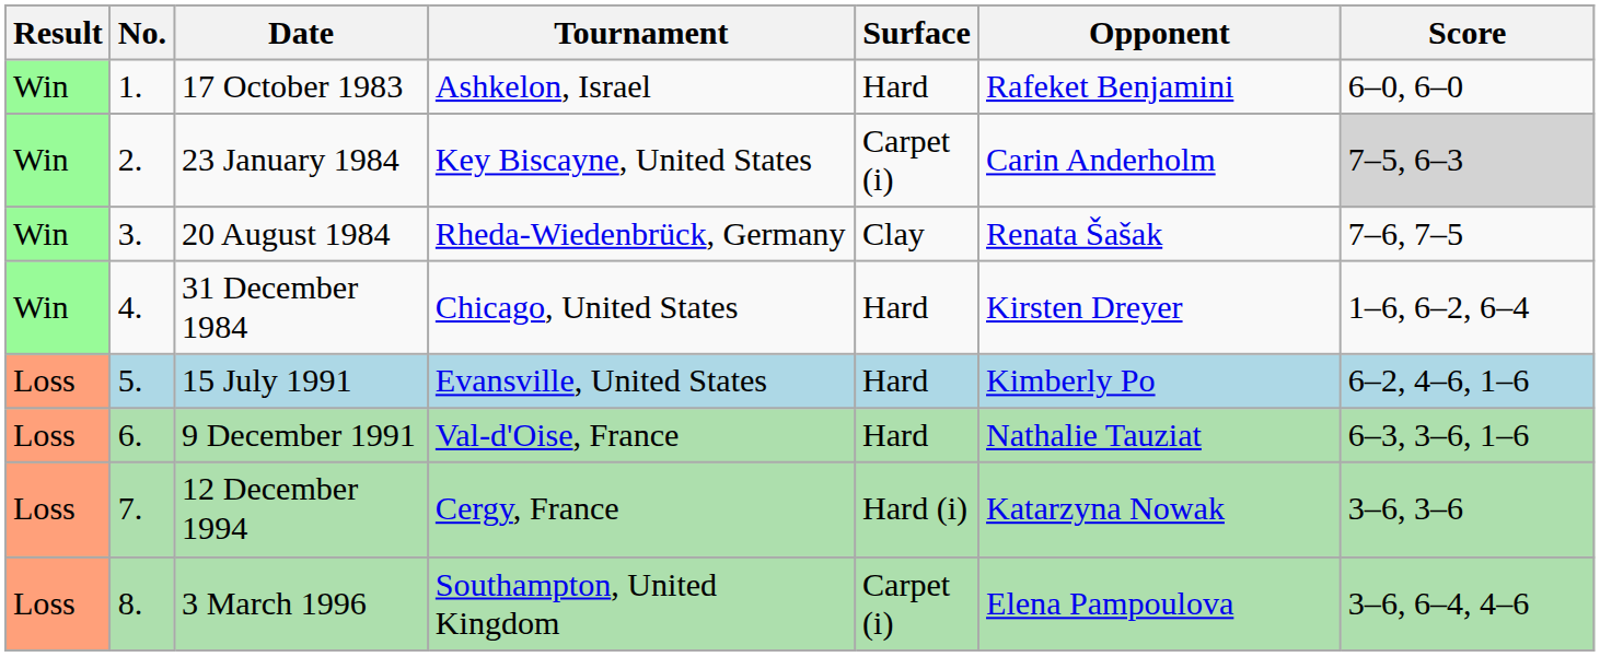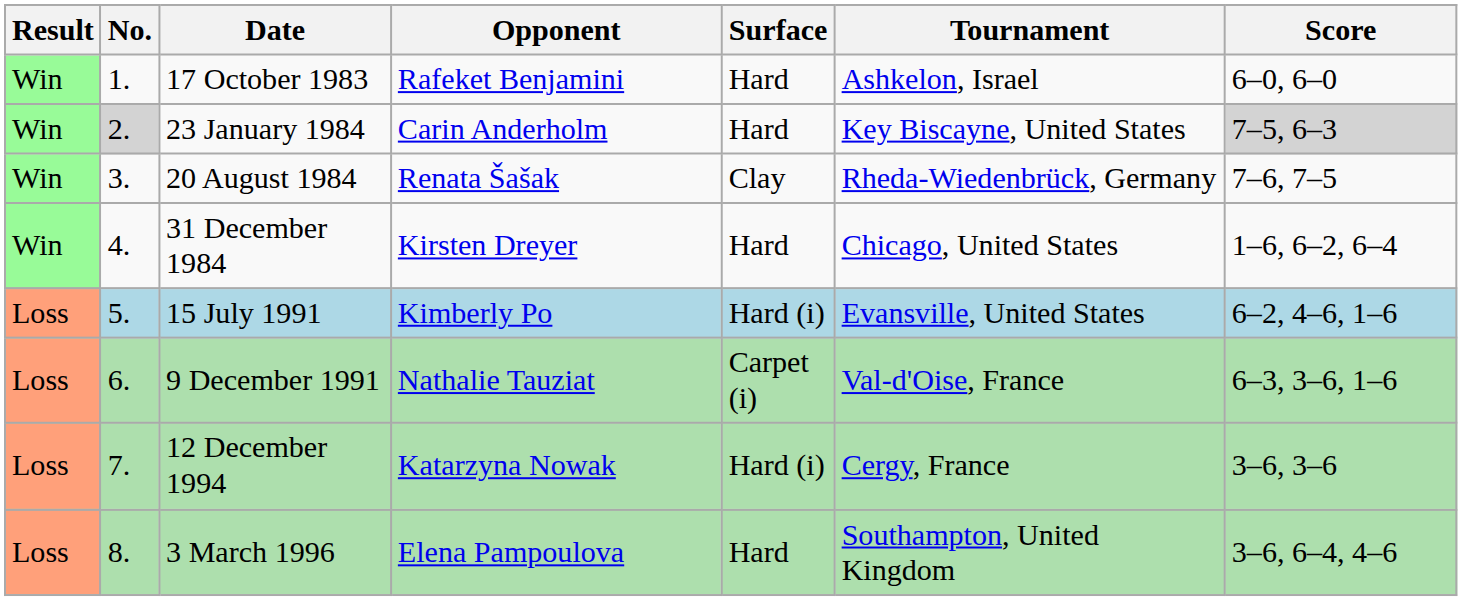 <table class="sortable wikitable" style="font-size:95%;">
 <tr>
 <th>Result</th>
 <th>No.</th>
 <th width=110>Date</th>
+<th width=160>Opponent</th>
+<th width=50>Surface</th>
 <th width=190>Tournament</th>
-<th width=50>Surface</th>
-<th width=160>Opponent</th>
 <th width=110 class=unsortable>Score</th>
 </tr>
 <tr>
 <td style="background:#98fb98;">Win</td>
 <td>1.</td>
 <td>17 October 1983</td>
+<td> <a href='#'>Rafeket Benjamini</a></td>
+<td>Hard</td>
 <td><a href='#'>Ashkelon</a>, Israel</td>
-<td>Hard</td>
-<td> <a href='#'>Rafeket Benjamini</a></td>
 <td>6–0, 6–0</td>
 </tr>
 <tr>
 <td style="background:#98fb98;">Win</td>
-<td>2.</td>
+<td style="background: lightgrey;">2.</td>
 <td>23 January 1984</td>
+<td> <a href='#'>Carin Anderholm</a></td>
+<td>Hard</td>
 <td><a href='#'>Key Biscayne</a>, United States</td>
-<td>Carpet (i)</td>
-<td> <a href='#'>Carin Anderholm</a></td>
 <td style="background: lightgrey;">7–5, 6–3</td>
 </tr>
 <tr>
 <td style="background:#98fb98;">Win</td>
 <td>3.</td>
 <td>20 August 1984</td>
+<td> <a href='#'>Renata Šašak</a></td>
+<td>Clay</td>
 <td><a href='#'>Rheda-Wiedenbrück</a>, Germany</td>
-<td>Clay</td>
-<td> <a href='#'>Renata Šašak</a></td>
 <td>7–6, 7–5</td>
 </tr>
 <tr>
 <td style="background:#98fb98;">Win</td>
 <td>4.</td>
 <td>31 December 1984</td>
+<td> <a href='#'>Kirsten Dreyer</a></td>
+<td>Hard</td>
 <td><a href='#'>Chicago</a>, United States</td>
-<td>Hard</td>
-<td> <a href='#'>Kirsten Dreyer</a></td>
 <td>1–6, 6–2, 6–4</td>
 </tr>
 <tr bgcolor="lightblue">
 <td style="background:#ffa07a;">Loss</td>
 <td>5.</td>
 <td>15 July 1991</td>
+<td> <a href='#'>Kimberly Po</a></td>
+<td>Hard (i)</td>
 <td><a href='#'>Evansville</a>, United States</td>
-<td>Hard</td>
-<td> <a href='#'>Kimberly Po</a></td>
 <td>6–2, 4–6, 1–6</td>
 </tr>
 <tr style="background:#addfad;">
 <td style="background:#ffa07a;">Loss</td>
 <td>6.</td>
 <td>9 December 1991</td>
+<td> <a href='#'>Nathalie Tauziat</a></td>
+<td>Carpet (i)</td>
 <td><a href='#'>Val-d'Oise</a>, France</td>
-<td>Hard</td>
-<td> <a href='#'>Nathalie Tauziat</a></td>
 <td>6–3, 3–6, 1–6</td>
 </tr>
 <tr style="background:#addfad;">
 <td style="background:#ffa07a;">Loss</td>
 <td>7.</td>
 <td>12 December 1994</td>
+<td> <a href='#'>Katarzyna Nowak</a></td>
+<td>Hard (i)</td>
 <td><a href='#'>Cergy</a>, France</td>
-<td>Hard (i)</td>
-<td> <a href='#'>Katarzyna Nowak</a></td>
 <td>3–6, 3–6</td>
 </tr>
 <tr bgcolor="#addfad">
 <td style="background:#ffa07a;">Loss</td>
 <td>8.</td>
 <td>3 March 1996</td>
+<td> <a href='#'>Elena Pampoulova</a></td>
+<td>Hard</td>
 <td><a href='#'>Southampton</a>, United Kingdom</td>
-<td>Carpet (i)</td>
-<td> <a href='#'>Elena Pampoulova</a></td>
 <td>3–6, 6–4, 4–6</td>
 </tr>
 </table>
